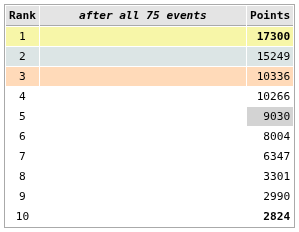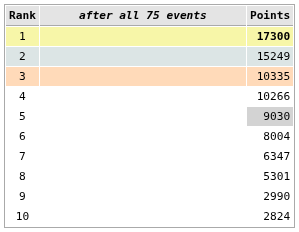 <table cellspacing="1" cellpadding="3" style="border:1px solid #AAAAAA; font-size:86%;">
 <tr bgcolor="#E4E4E4">
 <th style="border-bottom:1px solid #AAAAAA" width=10>Rank</th>
 <th style="border-bottom:1px solid #AAAAAA" width=200><em>after all 75 events</em></th>
 <th style="border-bottom:1px solid #AAAAAA" width=20 align=right>Points</th>
 </tr>
 <tr style="background:#f7f6a8;">
 <td align=center>1</td>
 <td><strong></strong></td>
 <td align=right><strong>17300</strong></td>
 </tr>
 <tr style="background:#dce5e5;">
 <td align=center>2</td>
 <td></td>
 <td align=right>15249</td>
 </tr>
 <tr style="background:#ffdab9;">
 <td align=center>3</td>
 <td></td>
-<td align=right>10336</td>
+<td align=right>10335</td>
 </tr>
 <tr>
 <td align=center>4</td>
 <td></td>
 <td align=right>10266</td>
 </tr>
 <tr>
 <td align=center>5</td>
 <td></td>
 <td align=right style="background: lightgrey;">9030</td>
 </tr>
 <tr>
 <td align=center>6</td>
 <td></td>
 <td align=right>8004</td>
 </tr>
 <tr>
 <td align=center>7</td>
 <td>  </td>
 <td align=right>6347</td>
 </tr>
 <tr>
 <td align=center>8</td>
 <td></td>
-<td align=right>3301</td>
+<td align=right>5301</td>
 </tr>
 <tr>
 <td align=center>9</td>
 <td></td>
 <td align=right>2990</td>
 </tr>
 <tr>
 <td align=center>10</td>
 <td></td>
-<td align=right><strong>2824</strong></td>
+<td align=right>2824</td>
 </tr>
 </table>
